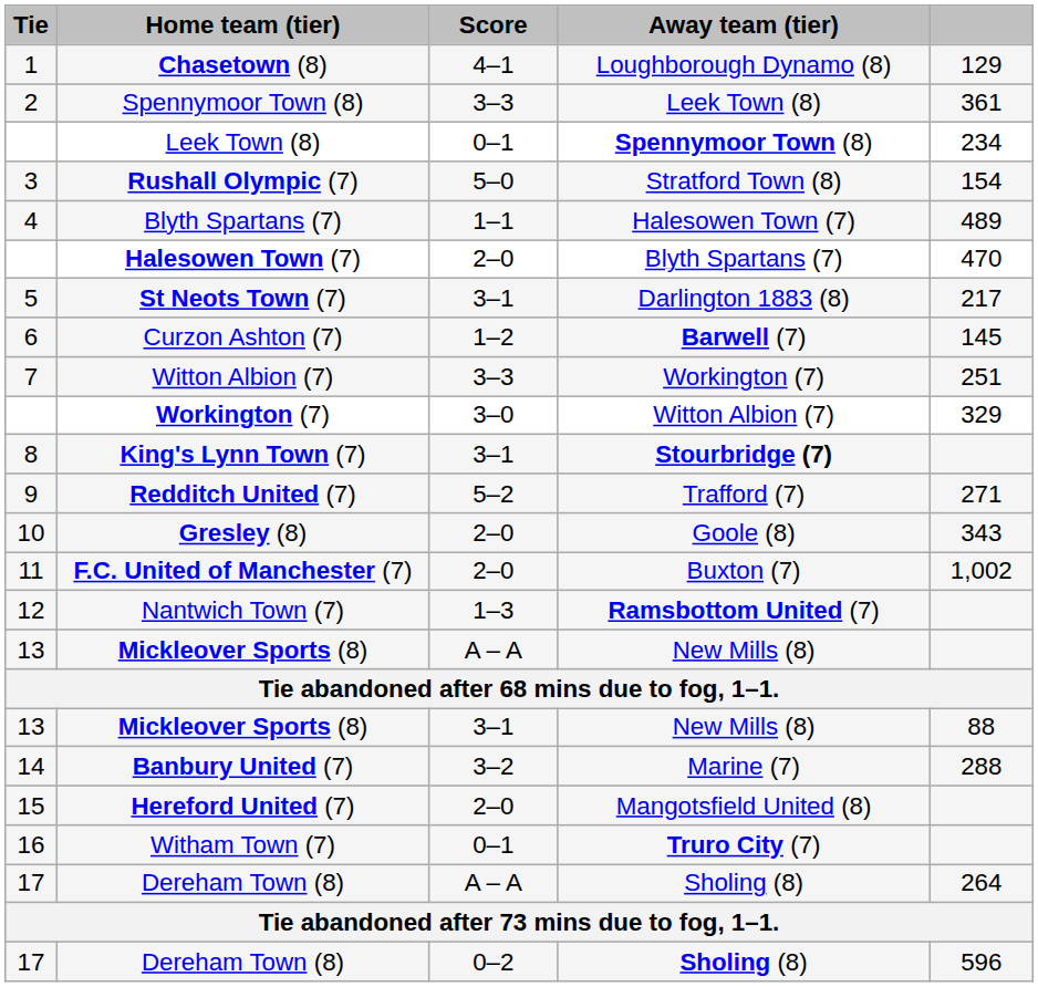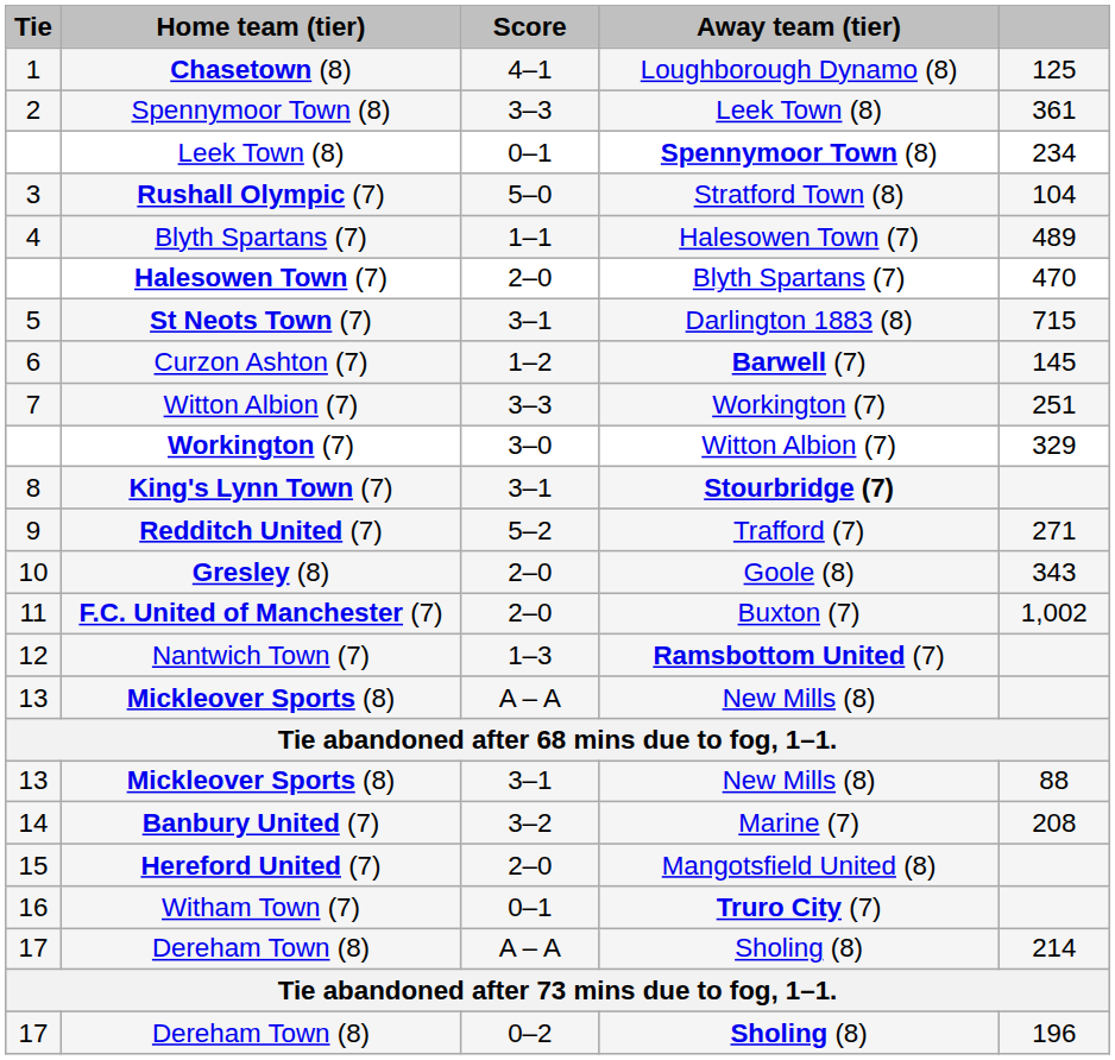 <table class="wikitable" style="width: 600px; background:WhiteSmoke; text-align:center; font-size:90%">
 <tr>
 <td scope="col" style="width:  5.00%; background:silver;"><strong>Tie</strong></td>
 <td scope="col" style="width: 36.25%; background:silver;"><strong>Home team (tier)</strong></td>
 <td scope="col" style="width: 12.50%; background:silver;"><strong>Score</strong></td>
 <td scope="col" style="width: 36.25%; background:silver;"><strong>Away team (tier)</strong></td>
 <td scope="col" style="width: 10.00%; background:silver;"><strong></strong></td>
 </tr>
 <tr>
 <td>1</td>
 <td><strong><a href='#'>Chasetown</a></strong> (8)</td>
 <td>4–1</td>
 <td><a href='#'>Loughborough Dynamo</a> (8)</td>
-<td>129</td>
+<td>125</td>
 </tr>
 <tr>
 <td>2</td>
 <td><a href='#'>Spennymoor Town</a> (8)</td>
 <td>3–3</td>
 <td><a href='#'>Leek Town</a> (8)</td>
 <td>361</td>
 </tr>
 <tr style="background:white;">
 <td><em></em></td>
 <td><a href='#'>Leek Town</a> (8)</td>
 <td>0–1</td>
 <td><strong><a href='#'>Spennymoor Town</a></strong> (8)</td>
 <td>234</td>
 </tr>
 <tr>
 <td>3</td>
 <td><strong><a href='#'>Rushall Olympic</a></strong> (7)</td>
 <td>5–0</td>
 <td><a href='#'>Stratford Town</a> (8)</td>
-<td>154</td>
+<td>104</td>
 </tr>
 <tr>
 <td>4</td>
 <td><a href='#'>Blyth Spartans</a> (7)</td>
 <td>1–1</td>
 <td><a href='#'>Halesowen Town</a> (7)</td>
 <td>489</td>
 </tr>
 <tr style="background:white;">
 <td><em></em></td>
 <td><strong><a href='#'>Halesowen Town</a></strong> (7)</td>
 <td>2–0</td>
 <td><a href='#'>Blyth Spartans</a> (7)</td>
 <td>470</td>
 </tr>
 <tr>
 <td>5</td>
 <td><strong><a href='#'>St Neots Town</a></strong> (7)</td>
 <td>3–1</td>
 <td><a href='#'>Darlington 1883</a> (8)</td>
-<td>217</td>
+<td>715</td>
 </tr>
 <tr>
 <td>6</td>
 <td><a href='#'>Curzon Ashton</a> (7)</td>
 <td>1–2</td>
 <td><strong><a href='#'>Barwell</a></strong> (7)</td>
 <td>145</td>
 </tr>
 <tr>
 <td>7</td>
 <td><a href='#'>Witton Albion</a> (7)</td>
 <td>3–3</td>
 <td><a href='#'>Workington</a> (7)</td>
 <td>251</td>
 </tr>
 <tr style="background:white;">
 <td><em></em></td>
 <td><strong><a href='#'>Workington</a></strong> (7)</td>
 <td>3–0</td>
 <td><a href='#'>Witton Albion</a> (7)</td>
 <td>329</td>
 </tr>
 <tr>
 <td>8</td>
 <td><strong><a href='#'>King's Lynn Town</a></strong> (7)</td>
 <td>3–1</td>
 <td><strong><a href='#'>Stourbridge</a> (7)</strong></td>
 <td></td>
 </tr>
 <tr>
 <td>9</td>
 <td><strong><a href='#'>Redditch United</a></strong> (7)</td>
 <td>5–2</td>
 <td><a href='#'>Trafford</a> (7)</td>
 <td>271</td>
 </tr>
 <tr>
 <td>10</td>
 <td><strong><a href='#'>Gresley</a></strong> (8)</td>
 <td>2–0</td>
 <td><a href='#'>Goole</a> (8)</td>
 <td>343</td>
 </tr>
 <tr>
 <td>11</td>
 <td><strong><a href='#'>F.C. United of Manchester</a></strong> (7)</td>
 <td>2–0</td>
 <td><a href='#'>Buxton</a> (7)</td>
 <td>1,002</td>
 </tr>
 <tr>
 <td>12</td>
 <td><a href='#'>Nantwich Town</a> (7)</td>
 <td>1–3</td>
 <td><strong><a href='#'>Ramsbottom United</a></strong> (7)</td>
 <td></td>
 </tr>
 <tr>
 <td>13</td>
 <td><strong><a href='#'>Mickleover Sports</a></strong> (8)</td>
 <td>A – A</td>
 <td><a href='#'>New Mills</a> (8)</td>
 <td></td>
 </tr>
 <tr>
 <th colspan="5">Tie abandoned after 68 mins due to fog, 1–1.</th>
 </tr>
 <tr>
 <td>13</td>
 <td><strong><a href='#'>Mickleover Sports</a></strong> (8)</td>
 <td>3–1</td>
 <td><a href='#'>New Mills</a> (8)</td>
 <td>88</td>
 </tr>
 <tr>
 <td>14</td>
 <td><strong><a href='#'>Banbury United</a></strong> (7)</td>
 <td>3–2</td>
 <td><a href='#'>Marine</a> (7)</td>
-<td>288</td>
+<td>208</td>
 </tr>
 <tr>
 <td>15</td>
 <td><strong><a href='#'>Hereford United</a></strong> (7)</td>
 <td>2–0</td>
 <td><a href='#'>Mangotsfield United</a> (8)</td>
 <td></td>
 </tr>
 <tr>
 <td>16</td>
 <td><a href='#'>Witham Town</a> (7)</td>
 <td>0–1</td>
 <td><strong><a href='#'>Truro City</a></strong> (7)</td>
 <td></td>
 </tr>
 <tr>
 <td>17</td>
 <td><a href='#'>Dereham Town</a> (8)</td>
 <td>A – A</td>
 <td><a href='#'>Sholing</a> (8)</td>
-<td>264</td>
+<td>214</td>
 </tr>
 <tr>
 <th colspan="5">Tie abandoned after 73 mins due to fog, 1–1.</th>
 </tr>
 <tr>
 <td>17</td>
 <td><a href='#'>Dereham Town</a> (8)</td>
 <td>0–2</td>
 <td><strong><a href='#'>Sholing</a></strong> (8)</td>
-<td>596</td>
+<td>196</td>
 </tr>
 </table>
